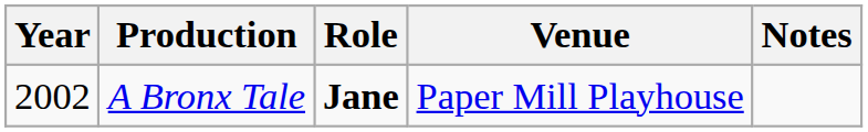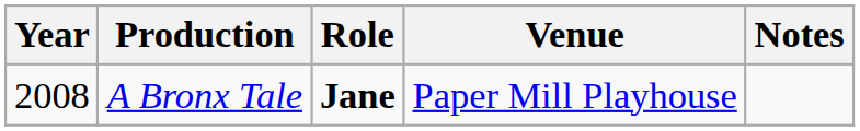 <table class="wikitable">
 <tr>
 <th>Year</th>
 <th>Production</th>
 <th>Role</th>
 <th>Venue</th>
 <th>Notes</th>
 </tr>
 <tr>
-<td>2002</td>
+<td>2008</td>
 <td><em><a href='#'>A Bronx Tale</a></em></td>
 <td><strong>Jane</strong></td>
 <td><a href='#'>Paper Mill Playhouse</a></td>
 <td></td>
 </tr>
 </table>
